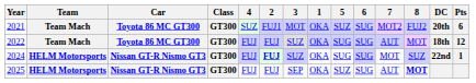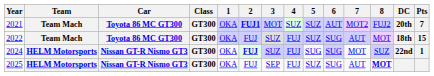 <table class="wikitable" style="text-align:center; font-size:85%">
 <tr>
 <th>Year</th>
 <th>Team</th>
 <th>Car</th>
 <th>Class</th>
-<th>4</th>
+<th>1</th>
 <th>2</th>
 <th>3</th>
-<th>1</th>
+<th>4</th>
 <th>5</th>
 <th>6</th>
 <th>7</th>
 <th>8</th>
 <th>DC</th>
 <th>Pts</th>
 </tr>
 <tr>
 <td><a href='#'>2021</a></td>
 <th>Team Mach</th>
 <th><a href='#'>Toyota 86 MC GT300</a></th>
 <th>GT300</th>
+<td style="background:#cfcfff;"><a href='#'>OKA</a><br></td>
+<td style="background:#cfcfff;"><strong><a href='#'>FUJ1</a><br></strong></td>
+<td style="background:#cfcfff;"><a href='#'>MOT</a><br></td>
 <td style="background:#dfffdf;"><a href='#'>SUZ</a><br></td>
-<td style="background:#cfcfff;"><a href='#'>FUJ1</a><br></td>
-<td style="background:#cfcfff;"><a href='#'>MOT</a><br></td>
-<td style="background:#cfcfff;"><a href='#'>OKA</a><br></td>
 <td style="background:#cfcfff;"><a href='#'>SUZ</a><br></td>
-<td style="background:#cfcfff;"><a href='#'>SUG</a><br></td>
+<td style="background:#cfcfff;"><a href='#'>AUT</a><br></td>
 <td style="background:#efcfff;"><a href='#'>MOT2</a><br></td>
 <td style="background:#cfcfff;"><a href='#'>FUJ2</a><br></td>
 <th>20th</th>
-<th>6</th>
+<th>7</th>
 </tr>
 <tr>
 <td><a href='#'>2022</a></td>
 <th>Team Mach</th>
 <th><a href='#'>Toyota 86 MC GT300</a></th>
 <th>GT300</th>
-<td style="background:#cfcfff;"><a href='#'>FUJ</a><br></td>
+<td style="background:#cfcfff;"><a href='#'>OKA</a><br></td>
 <td style="background:#cfcfff;"><a href='#'>FUJ</a><br></td>
 <td style="background:#dfdfdf;"><a href='#'>SUZ</a><br></td>
-<td style="background:#cfcfff;"><a href='#'>OKA</a><br></td>
-<td style="background:#cfcfff;"><a href='#'>SUG</a><br></td>
+<td style="background:#cfcfff;"><a href='#'>FUJ</a><br></td>
+<td style="background:#cfcfff;"><a href='#'>SUZ</a><br></td>
 <td style="background:#cfcfff;"><a href='#'>SUG</a><br></td>
 <td style="background:#cfcfff;"><a href='#'>AUT</a><br></td>
 <td style="background:#efcfff;"><a href='#'>MOT</a><br></td>
 <th>18th</th>
-<th>12</th>
+<th>15</th>
 </tr>
 <tr>
 <td><a href='#'>2024</a></td>
 <th><a href='#'>HELM Motorsports</a></th>
 <th><a href='#'>Nissan GT-R Nismo GT3</a></th>
 <th>GT300</th>
-<td style="background:#cfcfff;"><a href='#'>FUJ</a><br></td>
+<td style="background:# ;"><a href='#'>OKA</a></td>
 <td style="background:#dfffdf;"><strong><a href='#'>FUJ</a><br></strong></td>
 <td style="background:#cfcfff;"><a href='#'>SUZ</a><br></td>
-<td style="background:# ;"><a href='#'>OKA</a></td>
+<td style="background:#cfcfff;"><a href='#'>FUJ</a><br></td>
 <td style="background:# ;"><a href='#'>SUG</a></td>
 <td style="background:#cfcfff;"><a href='#'>SUG</a><br></td>
 <td style="background:# ;"><a href='#'>MOT</a></td>
 <td style="background:#cfcfff;"><a href='#'>SUZ</a><br></td>
 <th>22nd</th>
 <th>1</th>
 </tr>
 <tr>
 <td><a href='#'>2025</a></td>
 <th><a href='#'>HELM Motorsports</a></th>
 <th nowrap><a href='#'>Nissan GT-R Nismo GT3</a></th>
 <th>GT300</th>
-<td style="background:#;"><a href='#'>FUJ</a><br></td>
+<td style="background:#;"><a href='#'>OKA</a><br></td>
 <td style="background:#;"><a href='#'>FUJ</a><br></td>
 <td style="background:#;"><a href='#'>SEP</a><br></td>
-<td style="background:#;"><a href='#'>OKA</a><br></td>
+<td style="background:#;"><a href='#'>FUJ</a><br></td>
 <td style="background:#;"><a href='#'>SUZ</a><br></td>
 <td style="background:#;"><a href='#'>SUG</a><br></td>
 <td style="background:#;"><a href='#'>AUT</a><br></td>
 <td style="background:#;"><strong><a href='#'>MOT</a><br></strong></td>
 <th></th>
 <th></th>
 </tr>
 </table>
